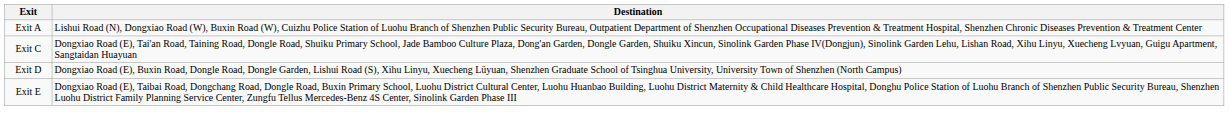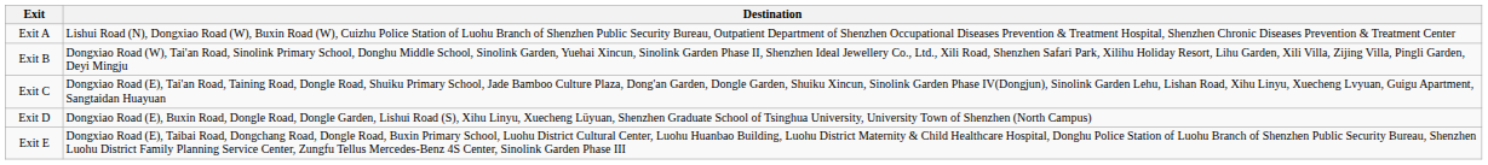 <table class="wikitable">
 <tr>
 <th style="width:70px">Exit</th>
 <th>Destination</th>
 </tr>
 <tr>
 <td align="center">Exit A</td>
 <td>Lishui Road (N), Dongxiao Road (W), Buxin Road (W), Cuizhu Police Station of Luohu Branch of Shenzhen Public Security Bureau, Outpatient Department of Shenzhen Occupational Diseases Prevention & Treatment Hospital, Shenzhen Chronic Diseases Prevention & Treatment Center</td>
+</tr>
+<tr>
+<td align="center">Exit B</td>
+<td>Dongxiao Road (W), Tai'an Road, Sinolink Primary School, Donghu Middle School, Sinolink Garden, Yuehai Xincun, Sinolink Garden Phase II, Shenzhen Ideal Jewellery Co., Ltd., Xili Road, Shenzhen Safari Park, Xilihu Holiday Resort, Lihu Garden, Xili Villa, Zijing Villa, Pingli Garden, Deyi Mingju</td>
 </tr>
 <tr>
 <td align="center">Exit C</td>
 <td>Dongxiao Road (E), Tai'an Road, Taining Road, Dongle Road, Shuiku Primary School, Jade Bamboo Culture Plaza, Dong'an Garden, Dongle Garden, Shuiku Xincun, Sinolink Garden Phase IV(Dongjun), Sinolink Garden Lehu, Lishan Road, Xihu Linyu, Xuecheng Lvyuan, Guigu Apartment, Sangtaidan Huayuan</td>
 </tr>
 <tr>
 <td align="center">Exit D</td>
 <td>Dongxiao Road (E), Buxin Road, Dongle Road, Dongle Garden, Lishui Road (S), Xihu Linyu, Xuecheng Lüyuan, Shenzhen Graduate School of Tsinghua University, University Town of Shenzhen (North Campus)</td>
 </tr>
 <tr>
 <td align="center">Exit E</td>
 <td>Dongxiao Road (E), Taibai Road, Dongchang Road, Dongle Road, Buxin Primary School, Luohu District Cultural Center, Luohu Huanbao Building, Luohu District Maternity & Child Healthcare Hospital, Donghu Police Station of Luohu Branch of Shenzhen Public Security Bureau, Shenzhen Luohu District Family Planning Service Center, Zungfu Tellus Mercedes-Benz 4S Center, Sinolink Garden Phase III</td>
 </tr>
 </table>
